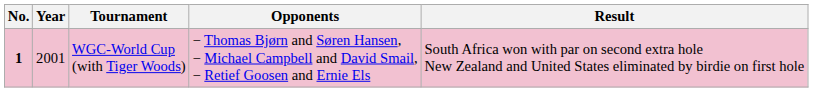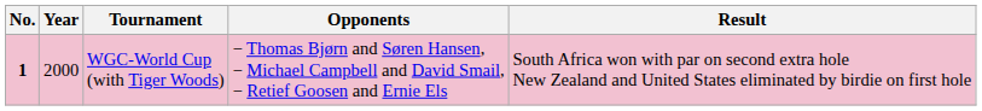 <table class="wikitable" style="font-size:95%;">
 <tr>
 <th>No.</th>
 <th>Year</th>
 <th>Tournament</th>
 <th>Opponents</th>
 <th>Result</th>
 </tr>
 <tr style="background:#F2C1D1;">
 <td align=center><strong>1</strong></td>
-<td>2001</td>
+<td>2000</td>
 <td><a href='#'>WGC-World Cup</a><br>(with  <a href='#'>Tiger Woods</a>)</td>
 <td> − <a href='#'>Thomas Bjørn</a> and <a href='#'>Søren Hansen</a>,<br> − <a href='#'>Michael Campbell</a> and <a href='#'>David Smail</a>,<br> − <a href='#'>Retief Goosen</a> and <a href='#'>Ernie Els</a></td>
 <td>South Africa won with par on second extra hole<br>New Zealand and United States eliminated by birdie on first hole</td>
 </tr>
 </table>
